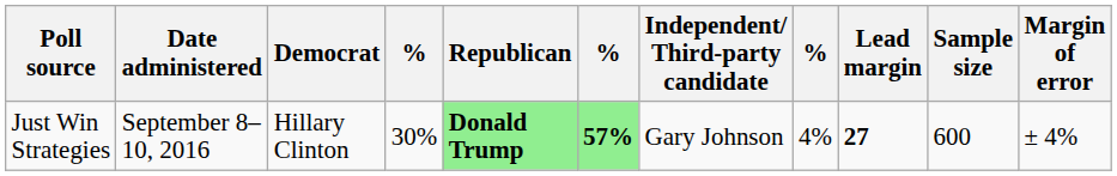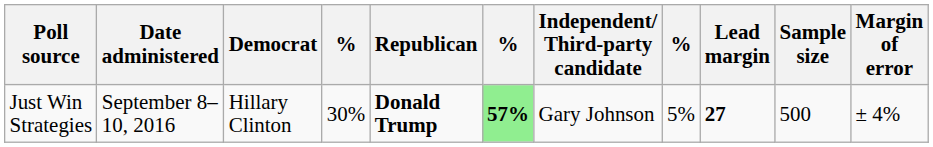 <table class="wikitable">
 <tr>
 <th>Poll source</th>
 <th>Date administered</th>
 <th>Democrat</th>
 <th>%</th>
 <th>Republican</th>
 <th>%</th>
 <th>Independent/<br>Third-party candidate</th>
 <th>%</th>
 <th>Lead margin</th>
 <th>Sample size</th>
 <th>Margin of error</th>
 </tr>
 <tr>
 <td>Just Win Strategies</td>
 <td>September 8–10, 2016</td>
 <td>Hillary Clinton</td>
 <td>30%</td>
-<td style="background: lightgreen;"><strong>Donald Trump</strong></td>
+<td><strong>Donald Trump</strong></td>
 <td style="background: lightgreen;"><strong>57%</strong></td>
 <td>Gary Johnson</td>
-<td>4%</td>
+<td>5%</td>
 <td><strong>27</strong></td>
-<td>600</td>
+<td>500</td>
 <td>± 4%</td>
 </tr>
 </table>
